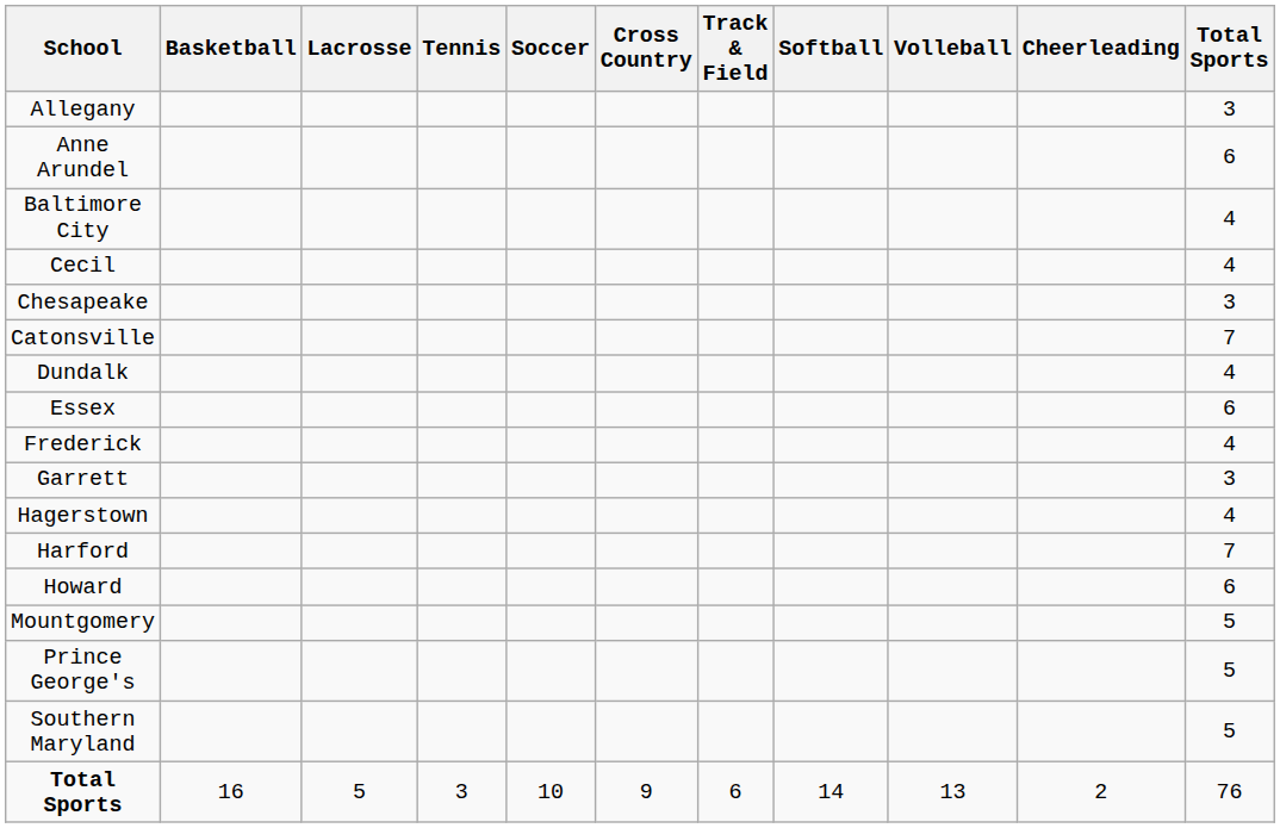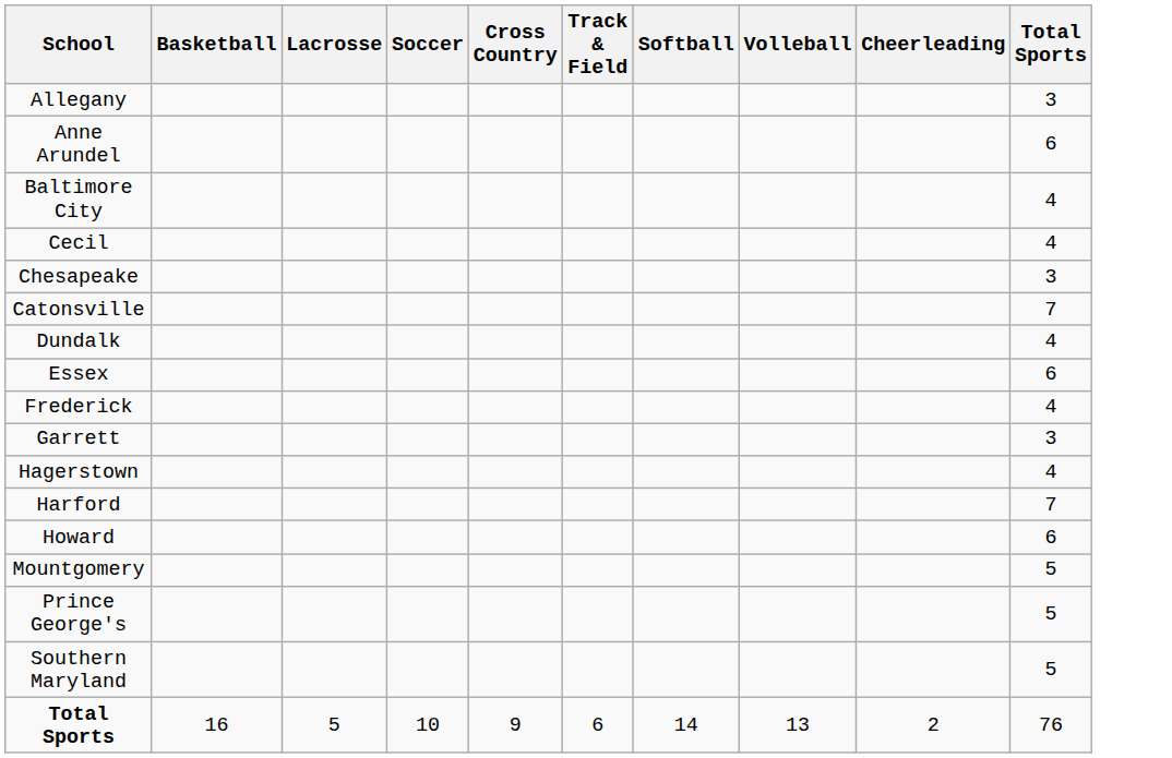 <table class="wikitable" style="text-align:center; width:80%;">
 <tr style="text-align:center">
 <th>School</th>
 <th>Basketball</th>
 <th>Lacrosse</th>
-<th>Tennis</th>
 <th>Soccer</th>
 <th>Cross<br>Country</th>
 <th>Track<br>& Field</th>
 <th>Softball</th>
 <th>Volleball</th>
 <th>Cheerleading</th>
 <th>Total<br>Sports</th>
 </tr>
 <tr style="text-align:center">
 <td>Allegany</td>
-<td></td>
 <td></td>
 <td></td>
 <td></td>
 <td></td>
 <td></td>
 <td></td>
 <td></td>
 <td></td>
 <td>3</td>
 </tr>
 <tr style="text-align:center">
 <td>Anne Arundel</td>
 <td></td>
 <td></td>
 <td></td>
 <td></td>
 <td></td>
 <td></td>
 <td></td>
 <td></td>
-<td></td>
 <td>6</td>
 </tr>
 <tr style="text-align:center">
 <td>Baltimore City</td>
-<td></td>
 <td></td>
 <td></td>
 <td></td>
 <td></td>
 <td></td>
 <td></td>
 <td></td>
 <td></td>
 <td>4</td>
 </tr>
 <tr style="text-align:center">
 <td>Cecil</td>
 <td></td>
 <td></td>
 <td></td>
 <td></td>
 <td></td>
 <td></td>
 <td></td>
 <td></td>
-<td></td>
 <td>4</td>
 </tr>
 <tr style="text-align:center">
 <td>Chesapeake</td>
-<td></td>
 <td></td>
 <td></td>
 <td></td>
 <td></td>
 <td></td>
 <td></td>
 <td></td>
 <td></td>
 <td>3</td>
 </tr>
 <tr style="text-align:center">
 <td>Catonsville</td>
 <td></td>
 <td></td>
 <td></td>
 <td></td>
 <td></td>
 <td></td>
 <td></td>
 <td></td>
-<td></td>
 <td>7</td>
 </tr>
 <tr style="text-align:center">
 <td>Dundalk</td>
-<td></td>
 <td></td>
 <td></td>
 <td></td>
 <td></td>
 <td></td>
 <td></td>
 <td></td>
 <td></td>
 <td>4</td>
 </tr>
 <tr style="text-align:center">
 <td>Essex</td>
 <td></td>
 <td></td>
 <td></td>
 <td></td>
 <td></td>
 <td></td>
 <td></td>
 <td></td>
-<td></td>
 <td>6</td>
 </tr>
 <tr style="text-align:center">
 <td>Frederick</td>
-<td></td>
 <td></td>
 <td></td>
 <td></td>
 <td></td>
 <td></td>
 <td></td>
 <td></td>
 <td></td>
 <td>4</td>
 </tr>
 <tr style="text-align:center">
 <td>Garrett</td>
 <td></td>
 <td></td>
 <td></td>
 <td></td>
 <td></td>
 <td></td>
 <td></td>
 <td></td>
-<td></td>
 <td>3</td>
 </tr>
 <tr style="text-align:center">
 <td>Hagerstown</td>
-<td></td>
 <td></td>
 <td></td>
 <td></td>
 <td></td>
 <td></td>
 <td></td>
 <td></td>
 <td></td>
 <td>4</td>
 </tr>
 <tr style="text-align:center">
 <td>Harford</td>
 <td></td>
 <td></td>
 <td></td>
 <td></td>
 <td></td>
 <td></td>
 <td></td>
 <td></td>
-<td></td>
 <td>7</td>
 </tr>
 <tr style="text-align:center">
 <td>Howard</td>
-<td></td>
 <td></td>
 <td></td>
 <td></td>
 <td></td>
 <td></td>
 <td></td>
 <td></td>
 <td></td>
 <td>6</td>
 </tr>
 <tr style="text-align:center">
 <td>Mountgomery</td>
 <td></td>
 <td></td>
 <td></td>
 <td></td>
 <td></td>
 <td></td>
 <td></td>
 <td></td>
-<td></td>
 <td>5</td>
 </tr>
 <tr style="text-align:center">
 <td>Prince George's</td>
-<td></td>
 <td></td>
 <td></td>
 <td></td>
 <td></td>
 <td></td>
 <td></td>
 <td></td>
 <td></td>
 <td>5</td>
 </tr>
 <tr style="text-align:center">
 <td>Southern Maryland</td>
 <td></td>
 <td></td>
 <td></td>
 <td></td>
 <td></td>
 <td></td>
 <td></td>
 <td></td>
-<td></td>
 <td>5</td>
 </tr>
 <tr style="text-align:center">
 <td><strong>Total Sports</strong></td>
 <td>16</td>
 <td>5</td>
-<td>3</td>
 <td>10</td>
 <td>9</td>
 <td>6</td>
 <td>14</td>
 <td>13</td>
 <td>2</td>
 <td>76</td>
 </tr>
 </table>
